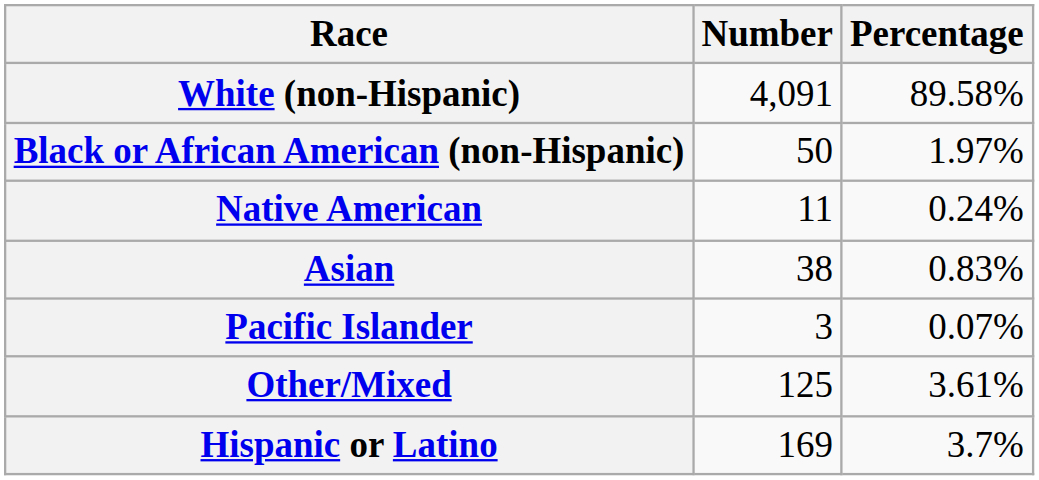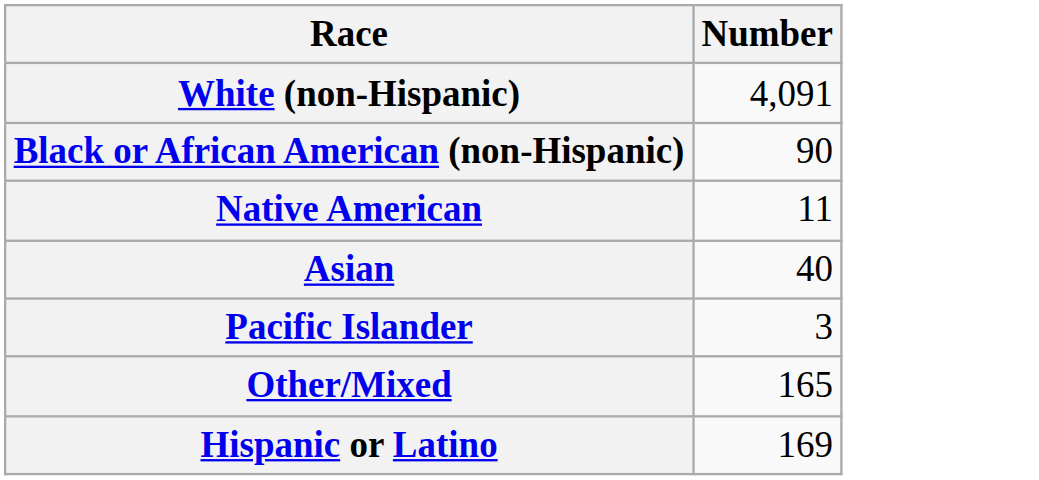 <table class="wikitable" style="text-align:right">
 <tr>
 <th scope="col">Race</th>
 <th scope="col">Number</th>
-<th scope="col">Percentage</th>
 </tr>
 <tr>
 <th scope="row"><a href='#'>White</a> (non-Hispanic)</th>
 <td>4,091</td>
-<td>89.58%</td>
 </tr>
 <tr>
 <th scope="row"><a href='#'>Black or African American</a> (non-Hispanic)</th>
-<td>50</td>
-<td>1.97%</td>
+<td>90</td>
 </tr>
 <tr>
 <th scope="row"><a href='#'>Native American</a></th>
 <td>11</td>
-<td>0.24%</td>
 </tr>
 <tr>
 <th scope="row"><a href='#'>Asian</a></th>
-<td>38</td>
-<td>0.83%</td>
+<td>40</td>
 </tr>
 <tr>
 <th scope="row"><a href='#'>Pacific Islander</a></th>
 <td>3</td>
-<td>0.07%</td>
 </tr>
 <tr>
 <th scope="row"><a href='#'>Other/Mixed</a></th>
-<td>125</td>
-<td>3.61%</td>
+<td>165</td>
 </tr>
 <tr>
 <th scope="row"><a href='#'>Hispanic</a> or <a href='#'>Latino</a></th>
 <td>169</td>
-<td>3.7%</td>
 </tr>
 </table>
